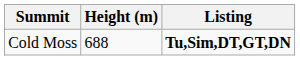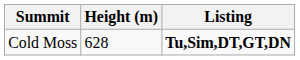 <table class="wikitable sortable">
 <tr>
 <th>Summit</th>
 <th>Height (m)</th>
 <th>Listing</th>
 </tr>
 <tr>
 <td>Cold Moss</td>
-<td>688</td>
+<td>628</td>
 <td><strong>Tu,Sim,DT,GT,DN</strong></td>
 </tr>
 </table>
